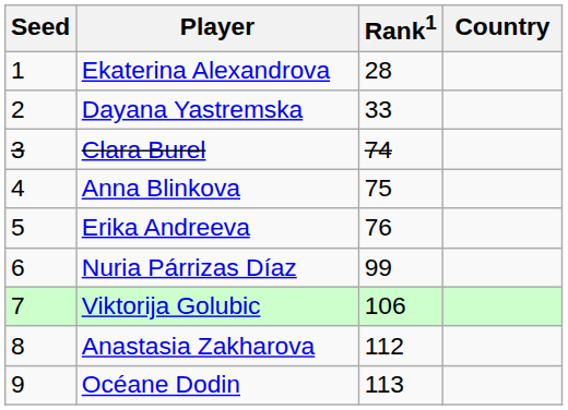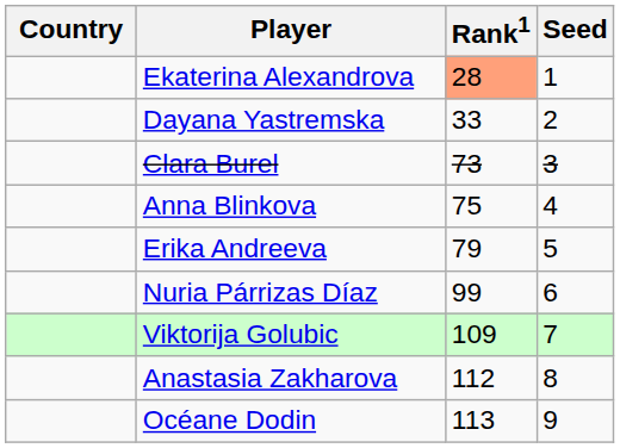 <table class="sortable wikitable">
 <tr>
-<th>Seed</th>
+<th width="70">Country</th>
 <th width="175">Player</th>
 <th>Rank<sup>1</sup></th>
-<th width="70">Country</th>
+<th>Seed</th>
 </tr>
 <tr>
+<td></td>
+<td><a href='#'>Ekaterina Alexandrova</a></td>
+<td style="background: lightsalmon;">28</td>
 <td>1</td>
-<td><a href='#'>Ekaterina Alexandrova</a></td>
-<td>28</td>
-<td></td>
 </tr>
 <tr>
-<td>2</td>
+<td></td>
 <td><a href='#'>Dayana Yastremska</a></td>
 <td>33</td>
-<td></td>
+<td>2</td>
 </tr>
 <tr>
+<td><s></s></td>
+<td><s><a href='#'>Clara Burel</a></s></td>
+<td><s>73</s></td>
 <td><s>3</s></td>
-<td><s><a href='#'>Clara Burel</a></s></td>
-<td><s>74</s></td>
-<td><s></s></td>
 </tr>
 <tr>
-<td>4</td>
+<td></td>
 <td><a href='#'>Anna Blinkova</a></td>
 <td>75</td>
-<td></td>
+<td>4</td>
 </tr>
 <tr>
+<td></td>
+<td><a href='#'>Erika Andreeva</a></td>
+<td>79</td>
 <td>5</td>
-<td><a href='#'>Erika Andreeva</a></td>
-<td>76</td>
-<td></td>
 </tr>
 <tr>
-<td>6</td>
+<td></td>
 <td><a href='#'>Nuria Párrizas Díaz</a></td>
 <td>99</td>
-<td></td>
+<td>6</td>
 </tr>
 <tr style="background:#cfc;">
+<td></td>
+<td><a href='#'>Viktorija Golubic</a></td>
+<td>109</td>
 <td>7</td>
-<td><a href='#'>Viktorija Golubic</a></td>
-<td>106</td>
-<td></td>
 </tr>
 <tr>
-<td>8</td>
+<td></td>
 <td><a href='#'>Anastasia Zakharova</a></td>
 <td>112</td>
-<td></td>
+<td>8</td>
 </tr>
 <tr>
-<td>9</td>
+<td></td>
 <td><a href='#'>Océane Dodin</a></td>
 <td>113</td>
-<td></td>
+<td>9</td>
 </tr>
 </table>
